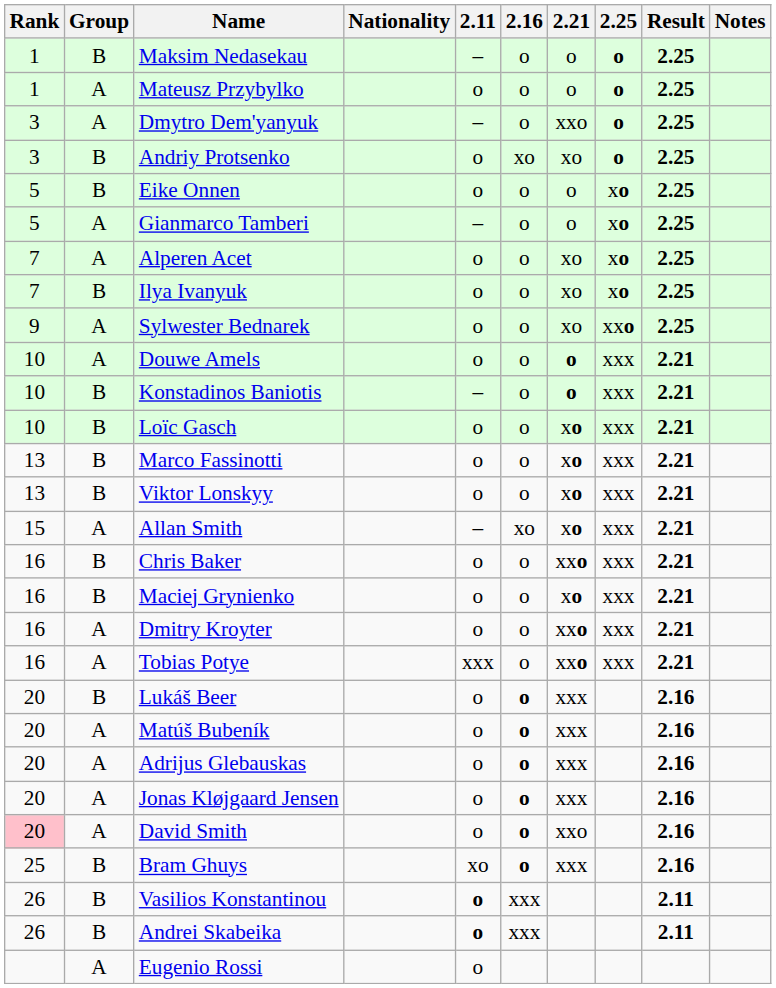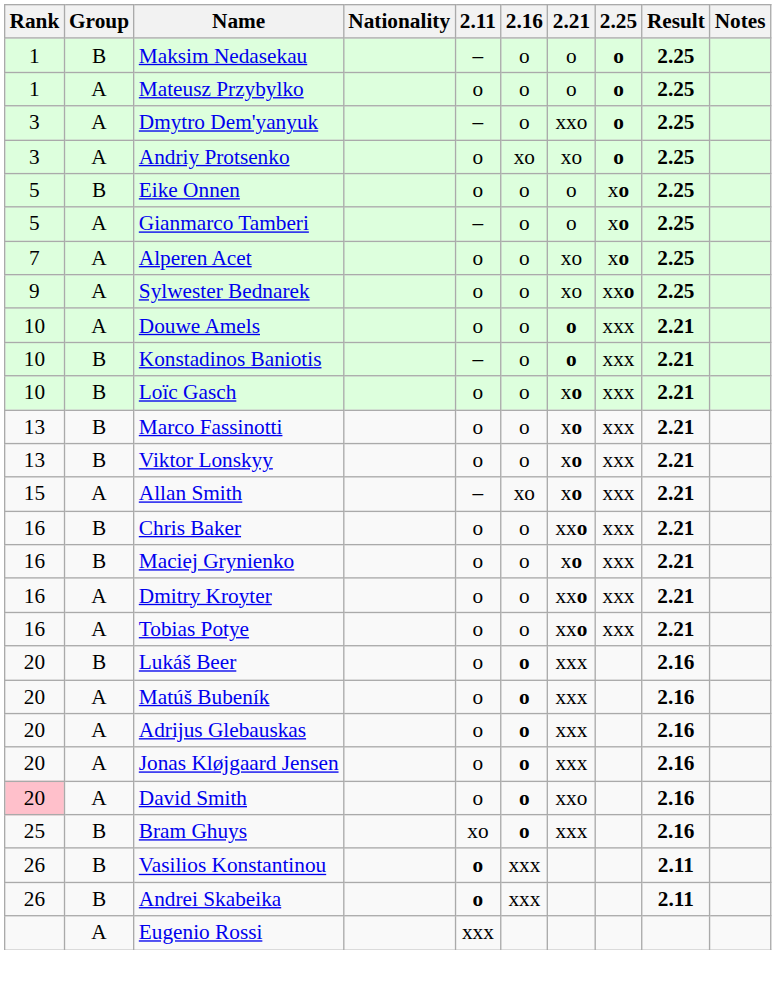 <table class="wikitable sortable" style="text-align:center">
 <tr>
 <th>Rank</th>
 <th>Group</th>
 <th>Name</th>
 <th>Nationality</th>
 <th>2.11</th>
 <th>2.16</th>
 <th>2.21</th>
 <th>2.25</th>
 <th>Result</th>
 <th>Notes</th>
 </tr>
 <tr bgcolor=ddffdd>
 <td>1</td>
 <td>B</td>
 <td align=left><a href='#'>Maksim Nedasekau</a></td>
 <td align=left></td>
 <td>–</td>
 <td>o</td>
 <td>o</td>
 <td><strong>o</strong></td>
 <td><strong>2.25</strong></td>
 <td></td>
 </tr>
 <tr bgcolor=ddffdd>
 <td>1</td>
 <td>A</td>
 <td align=left><a href='#'>Mateusz Przybylko</a></td>
 <td align=left></td>
 <td>o</td>
 <td>o</td>
 <td>o</td>
 <td><strong>o</strong></td>
 <td><strong>2.25</strong></td>
 <td></td>
 </tr>
 <tr bgcolor=ddffdd>
 <td>3</td>
 <td>A</td>
 <td align=left><a href='#'>Dmytro Dem'yanyuk</a></td>
 <td align=left></td>
 <td>–</td>
 <td>o</td>
 <td>xxo</td>
 <td><strong>o</strong></td>
 <td><strong>2.25</strong></td>
 <td></td>
 </tr>
 <tr bgcolor=ddffdd>
 <td>3</td>
-<td>B</td>
+<td>A</td>
 <td align=left><a href='#'>Andriy Protsenko</a></td>
 <td align=left></td>
 <td>o</td>
 <td>xo</td>
 <td>xo</td>
 <td><strong>o</strong></td>
 <td><strong>2.25</strong></td>
 <td></td>
 </tr>
 <tr bgcolor=ddffdd>
 <td>5</td>
 <td>B</td>
 <td align=left><a href='#'>Eike Onnen</a></td>
 <td align=left></td>
 <td>o</td>
 <td>o</td>
 <td>o</td>
 <td>x<strong>o</strong></td>
 <td><strong>2.25</strong></td>
 <td></td>
 </tr>
 <tr bgcolor=ddffdd>
 <td>5</td>
 <td>A</td>
 <td align=left><a href='#'>Gianmarco Tamberi</a></td>
 <td align=left></td>
 <td>–</td>
 <td>o</td>
 <td>o</td>
 <td>x<strong>o</strong></td>
 <td><strong>2.25</strong></td>
 <td></td>
 </tr>
 <tr bgcolor=ddffdd>
 <td>7</td>
 <td>A</td>
 <td align=left><a href='#'>Alperen Acet</a></td>
-<td align=left></td>
-<td>o</td>
-<td>o</td>
-<td>xo</td>
-<td>x<strong>o</strong></td>
-<td><strong>2.25</strong></td>
-<td></td>
-</tr>
-<tr bgcolor=ddffdd>
-<td>7</td>
-<td>B</td>
-<td align=left><a href='#'>Ilya Ivanyuk</a></td>
 <td align=left></td>
 <td>o</td>
 <td>o</td>
 <td>xo</td>
 <td>x<strong>o</strong></td>
 <td><strong>2.25</strong></td>
 <td></td>
 </tr>
 <tr bgcolor=ddffdd>
 <td>9</td>
 <td>A</td>
 <td align=left><a href='#'>Sylwester Bednarek</a></td>
 <td align=left></td>
 <td>o</td>
 <td>o</td>
 <td>xo</td>
 <td>xx<strong>o</strong></td>
 <td><strong>2.25</strong></td>
 <td></td>
 </tr>
 <tr bgcolor=ddffdd>
 <td>10</td>
 <td>A</td>
 <td align=left><a href='#'>Douwe Amels</a></td>
 <td align=left></td>
 <td>o</td>
 <td>o</td>
 <td><strong>o</strong></td>
 <td>xxx</td>
 <td><strong>2.21</strong></td>
 <td></td>
 </tr>
 <tr bgcolor=ddffdd>
 <td>10</td>
 <td>B</td>
 <td align=left><a href='#'>Konstadinos Baniotis</a></td>
 <td align=left></td>
 <td>–</td>
 <td>o</td>
 <td><strong>o</strong></td>
 <td>xxx</td>
 <td><strong>2.21</strong></td>
 <td></td>
 </tr>
 <tr bgcolor=ddffdd>
 <td>10</td>
 <td>B</td>
 <td align=left><a href='#'>Loïc Gasch</a></td>
 <td align=left></td>
 <td>o</td>
 <td>o</td>
 <td>x<strong>o</strong></td>
 <td>xxx</td>
 <td><strong>2.21</strong></td>
 <td></td>
 </tr>
 <tr>
 <td>13</td>
 <td>B</td>
 <td align=left><a href='#'>Marco Fassinotti</a></td>
 <td align=left></td>
 <td>o</td>
 <td>o</td>
 <td>x<strong>o</strong></td>
 <td>xxx</td>
 <td><strong>2.21</strong></td>
 <td></td>
 </tr>
 <tr>
 <td>13</td>
 <td>B</td>
 <td align=left><a href='#'>Viktor Lonskyy</a></td>
 <td align=left></td>
 <td>o</td>
 <td>o</td>
 <td>x<strong>o</strong></td>
 <td>xxx</td>
 <td><strong>2.21</strong></td>
 <td></td>
 </tr>
 <tr>
 <td>15</td>
 <td>A</td>
 <td align=left><a href='#'>Allan Smith</a></td>
 <td align=left></td>
 <td>–</td>
 <td>xo</td>
 <td>x<strong>o</strong></td>
 <td>xxx</td>
 <td><strong>2.21</strong></td>
 <td></td>
 </tr>
 <tr>
 <td>16</td>
 <td>B</td>
 <td align=left><a href='#'>Chris Baker</a></td>
 <td align=left></td>
 <td>o</td>
 <td>o</td>
 <td>xx<strong>o</strong></td>
 <td>xxx</td>
 <td><strong>2.21</strong></td>
 <td></td>
 </tr>
 <tr>
 <td>16</td>
 <td>B</td>
 <td align=left><a href='#'>Maciej Grynienko</a></td>
 <td align=left></td>
 <td>o</td>
 <td>o</td>
 <td>x<strong>o</strong></td>
 <td>xxx</td>
 <td><strong>2.21</strong></td>
 <td></td>
 </tr>
 <tr>
 <td>16</td>
 <td>A</td>
 <td align=left><a href='#'>Dmitry Kroyter</a></td>
 <td align=left></td>
 <td>o</td>
 <td>o</td>
 <td>xx<strong>o</strong></td>
 <td>xxx</td>
 <td><strong>2.21</strong></td>
 <td></td>
 </tr>
 <tr>
 <td>16</td>
 <td>A</td>
 <td align=left><a href='#'>Tobias Potye</a></td>
 <td align=left></td>
-<td>xxx</td>
+<td>o</td>
 <td>o</td>
 <td>xx<strong>o</strong></td>
 <td>xxx</td>
 <td><strong>2.21</strong></td>
 <td></td>
 </tr>
 <tr>
 <td>20</td>
 <td>B</td>
 <td align=left><a href='#'>Lukáš Beer</a></td>
 <td align=left></td>
 <td>o</td>
 <td><strong>o</strong></td>
 <td>xxx</td>
 <td></td>
 <td><strong>2.16</strong></td>
 <td></td>
 </tr>
 <tr>
 <td>20</td>
 <td>A</td>
 <td align=left><a href='#'>Matúš Bubeník</a></td>
 <td align=left></td>
 <td>o</td>
 <td><strong>o</strong></td>
 <td>xxx</td>
 <td></td>
 <td><strong>2.16</strong></td>
 <td></td>
 </tr>
 <tr>
 <td>20</td>
 <td>A</td>
 <td align=left><a href='#'>Adrijus Glebauskas</a></td>
 <td align=left></td>
 <td>o</td>
 <td><strong>o</strong></td>
 <td>xxx</td>
 <td></td>
 <td><strong>2.16</strong></td>
 <td></td>
 </tr>
 <tr>
 <td>20</td>
 <td>A</td>
 <td align=left><a href='#'>Jonas Kløjgaard Jensen</a></td>
 <td align=left></td>
 <td>o</td>
 <td><strong>o</strong></td>
 <td>xxx</td>
 <td></td>
 <td><strong>2.16</strong></td>
 <td></td>
 </tr>
 <tr>
 <td style="background: pink;">20</td>
 <td>A</td>
 <td align=left><a href='#'>David Smith</a></td>
 <td align=left></td>
 <td>o</td>
 <td><strong>o</strong></td>
 <td>xxo</td>
 <td></td>
 <td><strong>2.16</strong></td>
 <td></td>
 </tr>
 <tr>
 <td>25</td>
 <td>B</td>
 <td align=left><a href='#'>Bram Ghuys</a></td>
 <td align=left></td>
 <td>xo</td>
 <td><strong>o</strong></td>
 <td>xxx</td>
 <td></td>
 <td><strong>2.16</strong></td>
 <td></td>
 </tr>
 <tr>
 <td>26</td>
 <td>B</td>
 <td align=left><a href='#'>Vasilios Konstantinou</a></td>
 <td align=left></td>
 <td><strong>o</strong></td>
 <td>xxx</td>
 <td></td>
 <td></td>
 <td><strong>2.11</strong></td>
 <td></td>
 </tr>
 <tr>
 <td>26</td>
 <td>B</td>
 <td align=left><a href='#'>Andrei Skabeika</a></td>
 <td align=left></td>
 <td><strong>o</strong></td>
 <td>xxx</td>
 <td></td>
 <td></td>
 <td><strong>2.11</strong></td>
 <td></td>
 </tr>
 <tr>
 <td></td>
 <td>A</td>
 <td align=left><a href='#'>Eugenio Rossi</a></td>
 <td align=left></td>
-<td>o</td>
+<td>xxx</td>
 <td></td>
 <td></td>
 <td></td>
 <td><strong></strong></td>
 <td></td>
 </tr>
 </table>
